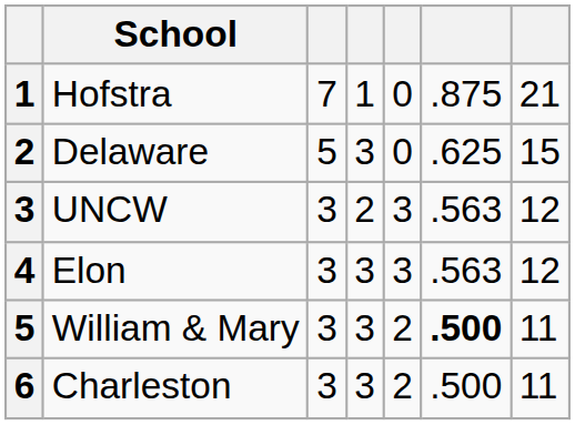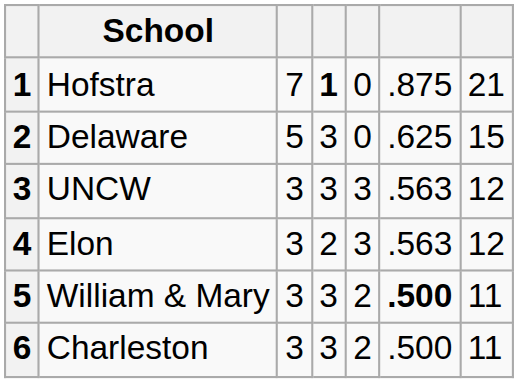 <table class="wikitable">
 <tr>
 <th></th>
 <th>School</th>
 <th></th>
 <th></th>
 <th></th>
 <th></th>
 <th></th>
 </tr>
 <tr align=center>
 <th>1</th>
 <td align=left>Hofstra</td>
 <td>7</td>
-<td>1</td>
+<td><strong>1</strong></td>
 <td>0</td>
 <td>.875</td>
 <td>21</td>
 </tr>
 <tr>
 <th>2</th>
 <td align=left>Delaware</td>
 <td>5</td>
 <td>3</td>
 <td>0</td>
 <td>.625</td>
 <td>15</td>
 </tr>
 <tr>
 <th>3</th>
 <td align=left>UNCW</td>
 <td>3</td>
-<td>2</td>
+<td>3</td>
 <td>3</td>
 <td>.563</td>
 <td>12</td>
 </tr>
 <tr>
 <th>4</th>
 <td align=left>Elon</td>
 <td>3</td>
-<td>3</td>
+<td>2</td>
 <td>3</td>
 <td>.563</td>
 <td>12</td>
 </tr>
 <tr>
 <th>5</th>
 <td align=left>William & Mary</td>
 <td>3</td>
 <td>3</td>
 <td>2</td>
 <td><strong>.500</strong></td>
 <td>11</td>
 </tr>
 <tr>
 <th>6</th>
 <td align=left>Charleston</td>
 <td>3</td>
 <td>3</td>
 <td>2</td>
 <td>.500</td>
 <td>11</td>
 </tr>
 </table>
